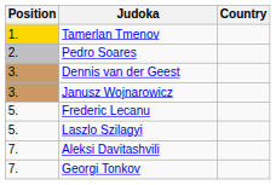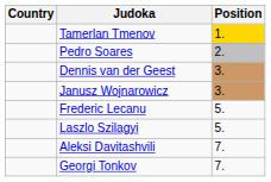 <table class=wikitable>
 <tr>
+<th width=10>Country</th>
+<th width=200>Judoka</th>
 <th width=10>Position</th>
-<th width=200>Judoka</th>
-<th width=10>Country</th>
 </tr>
 <tr>
+<td></td>
+<td><a href='#'>Tamerlan Tmenov</a></td>
 <td bgcolor=gold>1.</td>
-<td><a href='#'>Tamerlan Tmenov</a></td>
-<td></td>
 </tr>
 <tr>
+<td></td>
+<td><a href='#'>Pedro Soares</a></td>
 <td bgcolor="silver">2.</td>
-<td><a href='#'>Pedro Soares</a></td>
-<td></td>
 </tr>
 <tr>
+<td></td>
+<td><a href='#'>Dennis van der Geest</a></td>
 <td bgcolor="CC9966">3.</td>
-<td><a href='#'>Dennis van der Geest</a></td>
-<td></td>
 </tr>
 <tr>
+<td></td>
+<td><a href='#'>Janusz Wojnarowicz</a></td>
 <td bgcolor="CC9966">3.</td>
-<td><a href='#'>Janusz Wojnarowicz</a></td>
-<td></td>
 </tr>
 <tr>
+<td></td>
+<td><a href='#'>Frederic Lecanu</a></td>
 <td>5.</td>
-<td><a href='#'>Frederic Lecanu</a></td>
-<td></td>
 </tr>
 <tr>
+<td></td>
+<td><a href='#'>Laszlo Szilagyi</a></td>
 <td>5.</td>
-<td><a href='#'>Laszlo Szilagyi</a></td>
-<td></td>
 </tr>
 <tr>
+<td></td>
+<td><a href='#'>Aleksi Davitashvili</a></td>
 <td>7.</td>
-<td><a href='#'>Aleksi Davitashvili</a></td>
-<td></td>
 </tr>
 <tr>
+<td></td>
+<td><a href='#'>Georgi Tonkov</a></td>
 <td>7.</td>
-<td><a href='#'>Georgi Tonkov</a></td>
-<td></td>
 </tr>
 </table>
